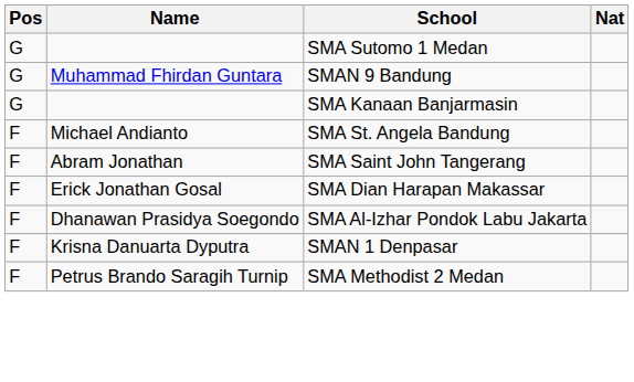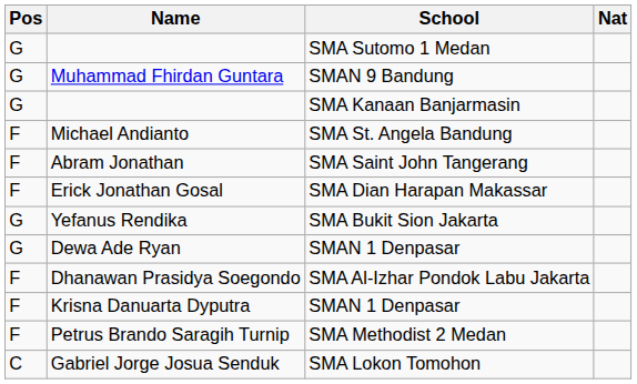 <table class="wikitable">
 <tr>
 <th>Pos</th>
 <th>Name</th>
 <th>School</th>
 <th>Nat</th>
 </tr>
 <tr>
 <td>G</td>
 <td></td>
 <td>SMA Sutomo 1 Medan</td>
 <td></td>
 </tr>
 <tr>
 <td>G</td>
 <td><a href='#'>Muhammad Fhirdan Guntara</a></td>
 <td>SMAN 9 Bandung</td>
 <td></td>
 </tr>
 <tr>
 <td>G</td>
 <td></td>
 <td>SMA Kanaan Banjarmasin</td>
 <td></td>
 </tr>
 <tr>
 <td>F</td>
 <td>Michael Andianto</td>
 <td>SMA St. Angela Bandung</td>
 <td></td>
 </tr>
 <tr>
 <td>F</td>
 <td>Abram Jonathan</td>
 <td>SMA Saint John Tangerang</td>
 <td></td>
 </tr>
 <tr>
 <td>F</td>
 <td>Erick Jonathan Gosal</td>
 <td>SMA Dian Harapan Makassar</td>
 <td></td>
 </tr>
 <tr>
+<td>G</td>
+<td>Yefanus Rendika</td>
+<td>SMA Bukit Sion Jakarta</td>
+<td></td>
+</tr>
+<tr>
+<td>G</td>
+<td>Dewa Ade Ryan</td>
+<td>SMAN 1 Denpasar</td>
+<td></td>
+</tr>
+<tr>
 <td>F</td>
 <td>Dhanawan Prasidya Soegondo</td>
 <td>SMA Al-Izhar Pondok Labu Jakarta</td>
 <td></td>
 </tr>
 <tr>
 <td>F</td>
 <td>Krisna Danuarta Dyputra</td>
 <td>SMAN 1 Denpasar</td>
 <td></td>
 </tr>
 <tr>
 <td>F</td>
 <td>Petrus Brando Saragih Turnip</td>
 <td>SMA Methodist 2 Medan</td>
 <td></td>
 </tr>
+<tr>
+<td>C</td>
+<td>Gabriel Jorge Josua Senduk</td>
+<td>SMA Lokon Tomohon</td>
+<td></td>
+</tr>
 </table>
